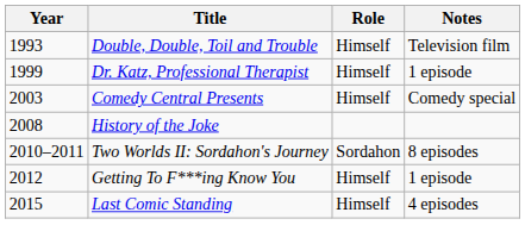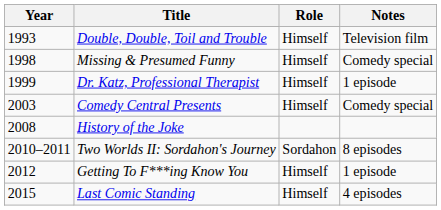 <table class="wikitable sortable">
 <tr>
 <th>Year</th>
 <th>Title</th>
 <th>Role</th>
 <th>Notes</th>
 </tr>
 <tr>
 <td>1993</td>
 <td><em><a href='#'>Double, Double, Toil and Trouble</a></em></td>
 <td>Himself</td>
 <td>Television film</td>
+</tr>
+<tr>
+<td>1998</td>
+<td><em>Missing & Presumed Funny</em></td>
+<td>Himself</td>
+<td>Comedy special</td>
 </tr>
 <tr>
 <td>1999</td>
 <td><em><a href='#'>Dr. Katz, Professional Therapist</a></em></td>
 <td>Himself</td>
 <td>1 episode</td>
 </tr>
 <tr>
 <td>2003</td>
 <td><em><a href='#'>Comedy Central Presents</a></em></td>
 <td>Himself</td>
 <td>Comedy special</td>
 </tr>
 <tr>
 <td>2008</td>
 <td><em><a href='#'>History of the Joke</a></em></td>
 <td></td>
 </tr>
 <tr>
 <td>2010–2011</td>
 <td><em>Two Worlds II: Sordahon's Journey</em></td>
 <td>Sordahon</td>
 <td>8 episodes</td>
 </tr>
 <tr>
 <td>2012</td>
 <td><em>Getting To F***ing Know You</em></td>
 <td>Himself</td>
 <td>1 episode</td>
 </tr>
 <tr>
 <td>2015</td>
 <td><em><a href='#'>Last Comic Standing</a></em></td>
 <td>Himself</td>
 <td>4 episodes</td>
 </tr>
 </table>
